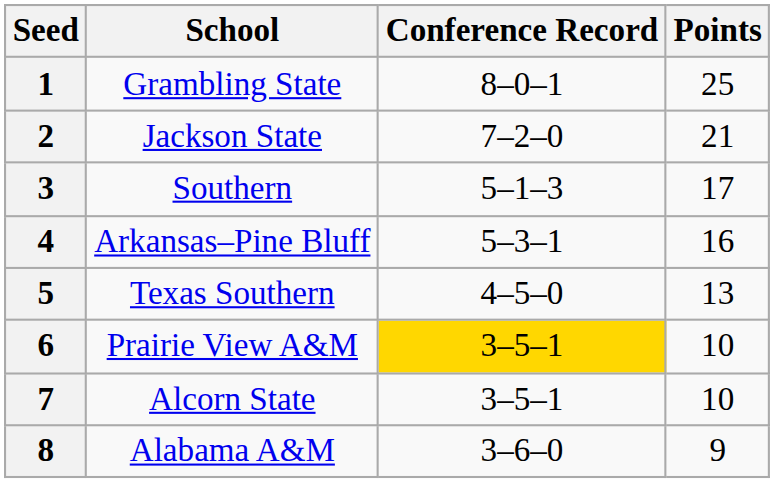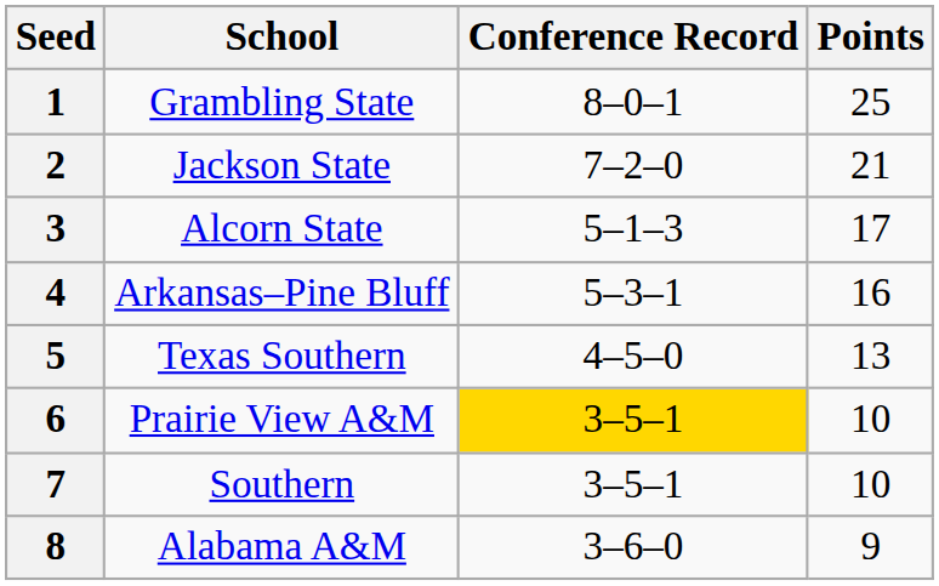 <table class="wikitable" style="text-align:center">
 <tr>
 <th>Seed</th>
 <th>School</th>
 <th>Conference Record</th>
 <th>Points</th>
 </tr>
 <tr>
 <th>1</th>
 <td><a href='#'>Grambling State</a></td>
 <td>8–0–1</td>
 <td>25</td>
 </tr>
 <tr>
 <th>2</th>
 <td><a href='#'>Jackson State</a></td>
 <td>7–2–0</td>
 <td>21</td>
 </tr>
 <tr>
 <th>3</th>
-<td><a href='#'>Southern</a></td>
+<td><a href='#'>Alcorn State</a></td>
 <td>5–1–3</td>
 <td>17</td>
 </tr>
 <tr>
 <th>4</th>
 <td><a href='#'>Arkansas–Pine Bluff</a></td>
 <td>5–3–1</td>
 <td>16</td>
 </tr>
 <tr>
 <th>5</th>
 <td><a href='#'>Texas Southern</a></td>
 <td>4–5–0</td>
 <td>13</td>
 </tr>
 <tr>
 <th>6</th>
 <td><a href='#'>Prairie View A&M</a></td>
 <td style="background: gold;">3–5–1</td>
 <td>10</td>
 </tr>
 <tr>
 <th>7</th>
-<td><a href='#'>Alcorn State</a></td>
+<td><a href='#'>Southern</a></td>
 <td>3–5–1</td>
 <td>10</td>
 </tr>
 <tr>
 <th>8</th>
 <td><a href='#'>Alabama A&M</a></td>
 <td>3–6–0</td>
 <td>9</td>
 </tr>
 </table>
